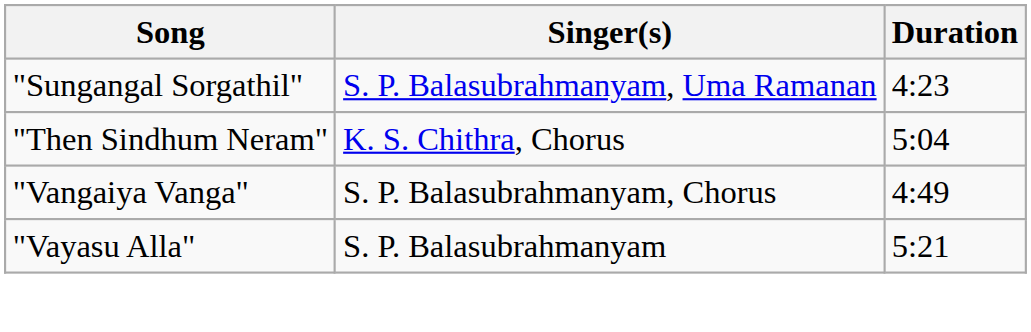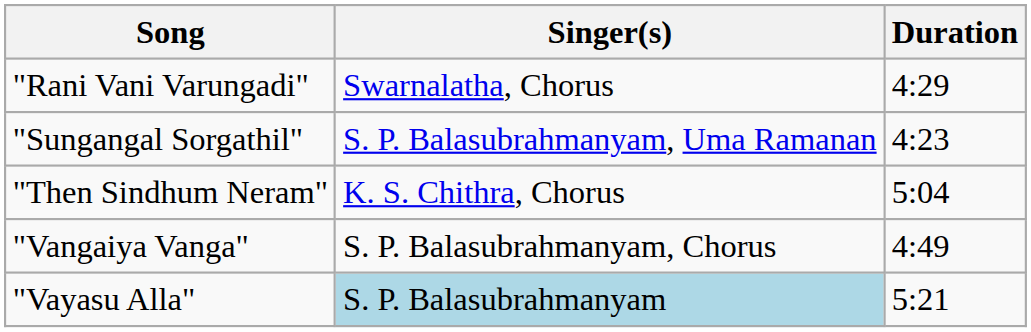 <table class="wikitable" style="font-size:95%;">
 <tr>
 <th>Song</th>
 <th>Singer(s)</th>
 <th>Duration</th>
+</tr>
+<tr>
+<td>"Rani Vani Varungadi"</td>
+<td><a href='#'>Swarnalatha</a>, Chorus</td>
+<td>4:29</td>
 </tr>
 <tr>
 <td>"Sungangal Sorgathil"</td>
 <td><a href='#'>S. P. Balasubrahmanyam</a>, <a href='#'>Uma Ramanan</a></td>
 <td>4:23</td>
 </tr>
 <tr>
 <td>"Then Sindhum Neram"</td>
 <td><a href='#'>K. S. Chithra</a>, Chorus</td>
 <td>5:04</td>
 </tr>
 <tr>
 <td>"Vangaiya Vanga"</td>
 <td>S. P. Balasubrahmanyam, Chorus</td>
 <td>4:49</td>
 </tr>
 <tr>
 <td>"Vayasu Alla"</td>
-<td>S. P. Balasubrahmanyam</td>
+<td style="background: lightblue;">S. P. Balasubrahmanyam</td>
 <td>5:21</td>
 </tr>
 </table>
